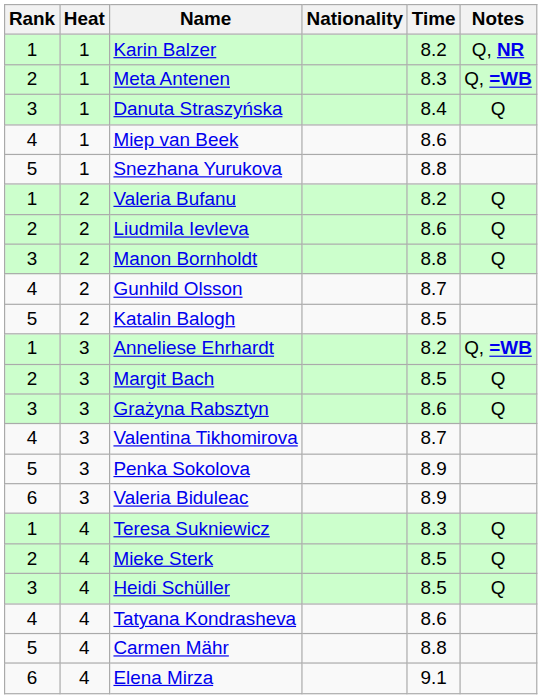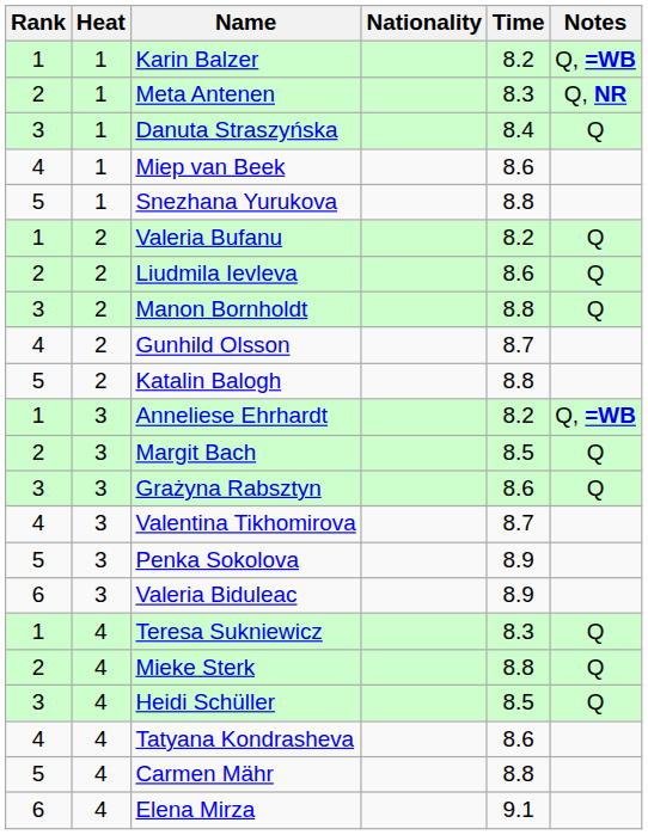 <table class="wikitable sortable" style="text-align:center">
 <tr>
 <th>Rank</th>
 <th>Heat</th>
 <th>Name</th>
 <th>Nationality</th>
 <th>Time</th>
 <th>Notes</th>
 </tr>
 <tr bgcolor=ccffcc>
 <td>1</td>
 <td>1</td>
 <td align="left"><a href='#'>Karin Balzer</a></td>
 <td align=left></td>
 <td>8.2</td>
-<td>Q, <strong><a href='#'>NR</a></strong></td>
+<td>Q, <strong><a href='#'>=WB</a></strong></td>
 </tr>
 <tr bgcolor=ccffcc>
 <td>2</td>
 <td>1</td>
 <td align="left"><a href='#'>Meta Antenen</a></td>
 <td align=left></td>
 <td>8.3</td>
-<td>Q, <strong><a href='#'>=WB</a></strong></td>
+<td>Q, <strong><a href='#'>NR</a></strong></td>
 </tr>
 <tr bgcolor=ccffcc>
 <td>3</td>
 <td>1</td>
 <td align="left"><a href='#'>Danuta Straszyńska</a></td>
 <td align=left></td>
 <td>8.4</td>
 <td>Q</td>
 </tr>
 <tr>
 <td>4</td>
 <td>1</td>
 <td align="left"><a href='#'>Miep van Beek</a></td>
 <td align=left></td>
 <td>8.6</td>
 <td></td>
 </tr>
 <tr>
 <td>5</td>
 <td>1</td>
 <td align="left"><a href='#'>Snezhana Yurukova</a></td>
 <td align=left></td>
 <td>8.8</td>
 <td></td>
 </tr>
 <tr bgcolor=ccffcc>
 <td>1</td>
 <td>2</td>
 <td align="left"><a href='#'>Valeria Bufanu</a></td>
 <td align=left></td>
 <td>8.2</td>
 <td>Q</td>
 </tr>
 <tr bgcolor=ccffcc>
 <td>2</td>
 <td>2</td>
 <td align="left"><a href='#'>Liudmila Ievleva</a></td>
 <td align=left></td>
 <td>8.6</td>
 <td>Q</td>
 </tr>
 <tr bgcolor=ccffcc>
 <td>3</td>
 <td>2</td>
 <td align="left"><a href='#'>Manon Bornholdt</a></td>
 <td align=left></td>
 <td>8.8</td>
 <td>Q</td>
 </tr>
 <tr>
 <td>4</td>
 <td>2</td>
 <td align="left"><a href='#'>Gunhild Olsson</a></td>
 <td align=left></td>
 <td>8.7</td>
 <td></td>
 </tr>
 <tr>
 <td>5</td>
 <td>2</td>
 <td align="left"><a href='#'>Katalin Balogh</a></td>
 <td align=left></td>
-<td>8.5</td>
+<td>8.8</td>
 <td></td>
 </tr>
 <tr bgcolor=ccffcc>
 <td>1</td>
 <td>3</td>
 <td align="left"><a href='#'>Anneliese Ehrhardt</a></td>
 <td align=left></td>
 <td>8.2</td>
 <td>Q, <strong><a href='#'>=WB</a></strong></td>
 </tr>
 <tr bgcolor=ccffcc>
 <td>2</td>
 <td>3</td>
 <td align="left"><a href='#'>Margit Bach</a></td>
 <td align=left></td>
 <td>8.5</td>
 <td>Q</td>
 </tr>
 <tr bgcolor=ccffcc>
 <td>3</td>
 <td>3</td>
 <td align="left"><a href='#'>Grażyna Rabsztyn</a></td>
 <td align=left></td>
 <td>8.6</td>
 <td>Q</td>
 </tr>
 <tr>
 <td>4</td>
 <td>3</td>
 <td align="left"><a href='#'>Valentina Tikhomirova</a></td>
 <td align=left></td>
 <td>8.7</td>
 <td></td>
 </tr>
 <tr>
 <td>5</td>
 <td>3</td>
 <td align="left"><a href='#'>Penka Sokolova</a></td>
 <td align=left></td>
 <td>8.9</td>
 <td></td>
 </tr>
 <tr>
 <td>6</td>
 <td>3</td>
 <td align="left"><a href='#'>Valeria Biduleac</a></td>
 <td align=left></td>
 <td>8.9</td>
 <td></td>
 </tr>
 <tr bgcolor=ccffcc>
 <td>1</td>
 <td>4</td>
 <td align="left"><a href='#'>Teresa Sukniewicz</a></td>
 <td align=left></td>
 <td>8.3</td>
 <td>Q</td>
 </tr>
 <tr bgcolor=ccffcc>
 <td>2</td>
 <td>4</td>
 <td align="left"><a href='#'>Mieke Sterk</a></td>
 <td align=left></td>
-<td>8.5</td>
+<td>8.8</td>
 <td>Q</td>
 </tr>
 <tr bgcolor=ccffcc>
 <td>3</td>
 <td>4</td>
 <td align="left"><a href='#'>Heidi Schüller</a></td>
 <td align=left></td>
 <td>8.5</td>
 <td>Q</td>
 </tr>
 <tr>
 <td>4</td>
 <td>4</td>
 <td align="left"><a href='#'>Tatyana Kondrasheva</a></td>
 <td align=left></td>
 <td>8.6</td>
 <td></td>
 </tr>
 <tr>
 <td>5</td>
 <td>4</td>
 <td align="left"><a href='#'>Carmen Mähr</a></td>
 <td align=left></td>
 <td>8.8</td>
 <td></td>
 </tr>
 <tr>
 <td>6</td>
 <td>4</td>
 <td align="left"><a href='#'>Elena Mirza</a></td>
 <td align=left></td>
 <td>9.1</td>
 <td></td>
 </tr>
 </table>
